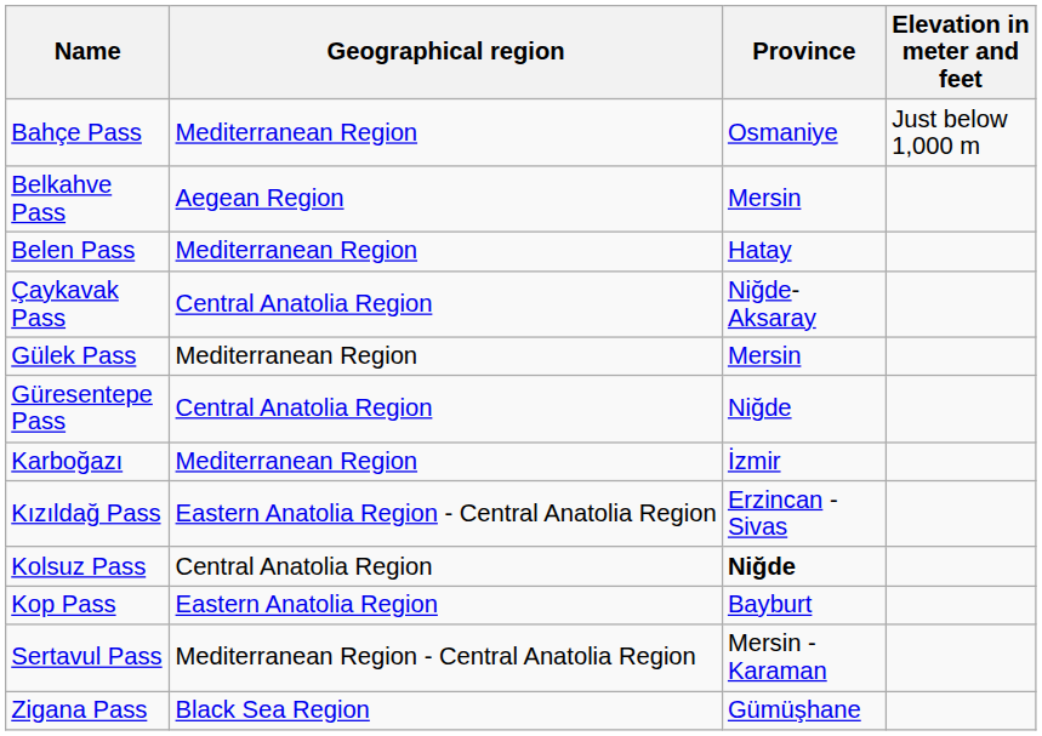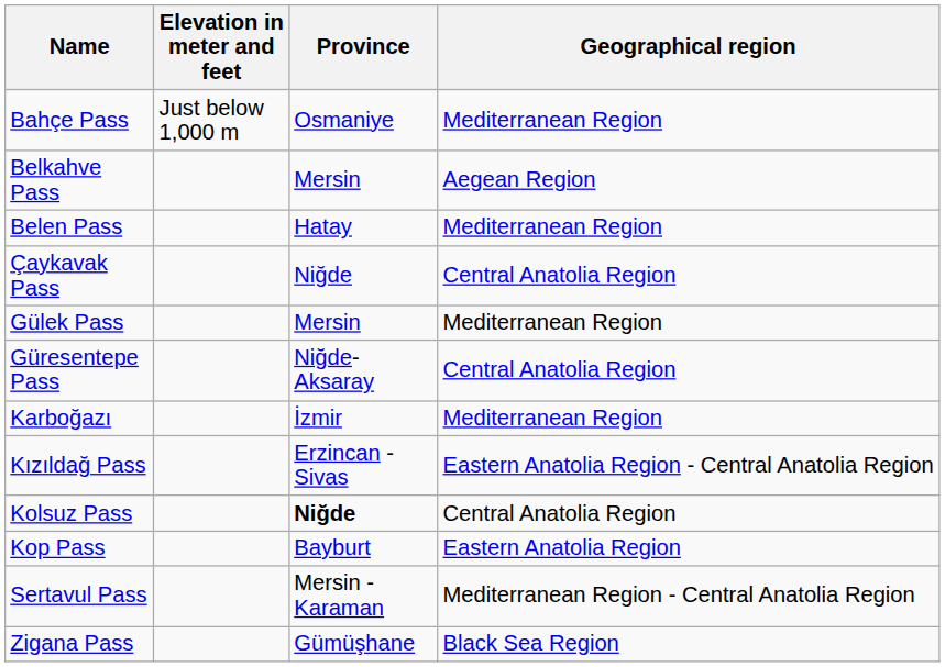 <table class="wikitable sortable">
 <tr>
 <th width=100>Name</th>
+<th width=90>Elevation in meter and feet</th>
+<th width=100>Province</th>
 <th Gwidth=150>Geographical region</th>
-<th width=100>Province</th>
-<th width=90>Elevation in meter and feet</th>
 </tr>
 <tr>
 <td><a href='#'>Bahçe Pass</a></td>
+<td>Just below 1,000 m</td>
+<td><a href='#'>Osmaniye</a></td>
 <td><a href='#'>Mediterranean Region</a></td>
-<td><a href='#'>Osmaniye</a></td>
-<td>Just below 1,000 m</td>
 </tr>
 <tr>
 <td><a href='#'>Belkahve Pass</a></td>
+<td></td>
+<td><a href='#'>Mersin</a></td>
 <td><a href='#'>Aegean Region</a></td>
-<td><a href='#'>Mersin</a></td>
-<td></td>
 </tr>
 <tr>
 <td><a href='#'>Belen Pass</a></td>
+<td></td>
+<td><a href='#'>Hatay</a></td>
 <td><a href='#'>Mediterranean Region</a></td>
-<td><a href='#'>Hatay</a></td>
-<td></td>
 </tr>
 <tr>
 <td><a href='#'>Çaykavak Pass</a></td>
+<td></td>
+<td><a href='#'>Niğde</a></td>
 <td><a href='#'>Central Anatolia Region</a></td>
-<td><a href='#'>Niğde</a>-<a href='#'>Aksaray</a></td>
-<td></td>
 </tr>
 <tr>
 <td><a href='#'>Gülek Pass</a></td>
+<td></td>
+<td><a href='#'>Mersin</a></td>
 <td>Mediterranean Region</td>
-<td><a href='#'>Mersin</a></td>
-<td></td>
 </tr>
 <tr>
 <td><a href='#'>Güresentepe Pass</a></td>
+<td></td>
+<td><a href='#'>Niğde</a>-<a href='#'>Aksaray</a></td>
 <td><a href='#'>Central Anatolia Region</a></td>
-<td><a href='#'>Niğde</a></td>
-<td></td>
 </tr>
 <tr>
 <td><a href='#'>Karboğazı</a></td>
+<td></td>
+<td><a href='#'>İzmir</a></td>
 <td><a href='#'>Mediterranean Region</a></td>
-<td><a href='#'>İzmir</a></td>
-<td></td>
 </tr>
 <tr>
 <td><a href='#'>Kızıldağ Pass</a></td>
+<td></td>
+<td><a href='#'>Erzincan</a> - <a href='#'>Sivas</a></td>
 <td><a href='#'>Eastern Anatolia Region</a> - Central Anatolia Region</td>
-<td><a href='#'>Erzincan</a> - <a href='#'>Sivas</a></td>
-<td></td>
 </tr>
 <tr>
 <td><a href='#'>Kolsuz Pass</a></td>
+<td></td>
+<td><strong>Niğde</strong></td>
 <td>Central Anatolia Region</td>
-<td><strong>Niğde</strong></td>
-<td></td>
 </tr>
 <tr>
 <td><a href='#'>Kop Pass</a></td>
+<td></td>
+<td><a href='#'>Bayburt</a></td>
 <td><a href='#'>Eastern Anatolia Region</a></td>
-<td><a href='#'>Bayburt</a></td>
-<td></td>
 </tr>
 <tr>
 <td><a href='#'>Sertavul Pass</a></td>
+<td></td>
+<td>Mersin - <a href='#'>Karaman</a></td>
 <td>Mediterranean Region - Central Anatolia Region</td>
-<td>Mersin - <a href='#'>Karaman</a></td>
-<td></td>
 </tr>
 <tr>
 <td><a href='#'>Zigana Pass</a></td>
+<td></td>
+<td><a href='#'>Gümüşhane</a></td>
 <td><a href='#'>Black Sea Region</a></td>
-<td><a href='#'>Gümüşhane</a></td>
-<td></td>
 </tr>
 </table>
